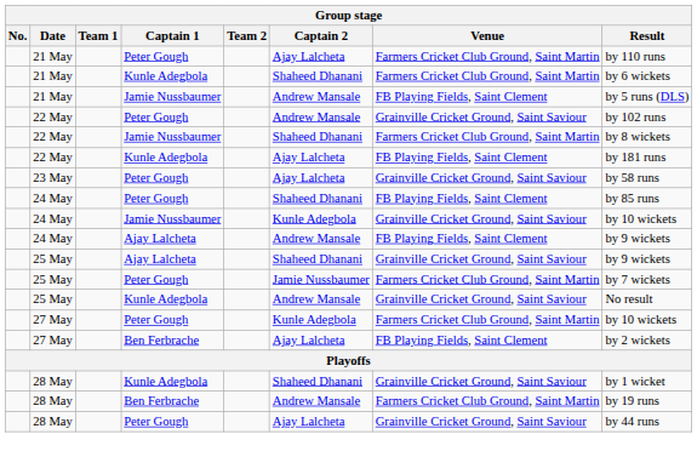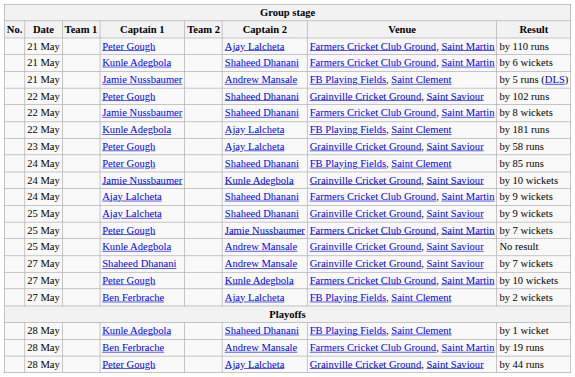 <table class="wikitable">
 <tr>
 <th colspan="8">Group stage</th>
 </tr>
 <tr>
 <th>No.</th>
 <th>Date</th>
 <th>Team 1</th>
 <th>Captain 1</th>
 <th>Team 2</th>
 <th>Captain 2</th>
 <th>Venue</th>
 <th>Result</th>
 </tr>
 <tr>
 <td></td>
 <td>21 May</td>
 <td></td>
 <td><a href='#'>Peter Gough</a></td>
 <td></td>
 <td><a href='#'>Ajay Lalcheta</a></td>
 <td><a href='#'>Farmers Cricket Club Ground</a>, <a href='#'>Saint Martin</a></td>
 <td> by 110 runs</td>
 </tr>
 <tr>
 <td></td>
 <td>21 May</td>
 <td></td>
 <td><a href='#'>Kunle Adegbola</a></td>
 <td></td>
 <td><a href='#'>Shaheed Dhanani</a></td>
 <td><a href='#'>Farmers Cricket Club Ground</a>, <a href='#'>Saint Martin</a></td>
 <td> by 6 wickets</td>
 </tr>
 <tr>
 <td></td>
 <td>21 May</td>
 <td></td>
 <td><a href='#'>Jamie Nussbaumer</a></td>
 <td></td>
 <td><a href='#'>Andrew Mansale</a></td>
 <td><a href='#'>FB Playing Fields</a>, <a href='#'>Saint Clement</a></td>
 <td> by 5 runs (<a href='#'>DLS</a>)</td>
 </tr>
 <tr>
 <td></td>
 <td>22 May</td>
 <td></td>
 <td><a href='#'>Peter Gough</a></td>
 <td></td>
-<td><a href='#'>Andrew Mansale</a></td>
+<td><a href='#'>Shaheed Dhanani</a></td>
 <td><a href='#'>Grainville Cricket Ground</a>, <a href='#'>Saint Saviour</a></td>
 <td> by 102 runs</td>
 </tr>
 <tr>
 <td></td>
 <td>22 May</td>
 <td></td>
 <td><a href='#'>Jamie Nussbaumer</a></td>
 <td></td>
 <td><a href='#'>Shaheed Dhanani</a></td>
 <td><a href='#'>Farmers Cricket Club Ground</a>, <a href='#'>Saint Martin</a></td>
 <td> by 8 wickets</td>
 </tr>
 <tr>
 <td></td>
 <td>22 May</td>
 <td></td>
 <td><a href='#'>Kunle Adegbola</a></td>
 <td></td>
 <td><a href='#'>Ajay Lalcheta</a></td>
 <td><a href='#'>FB Playing Fields</a>, <a href='#'>Saint Clement</a></td>
 <td> by 181 runs</td>
 </tr>
 <tr>
 <td></td>
 <td>23 May</td>
 <td></td>
 <td><a href='#'>Peter Gough</a></td>
 <td></td>
 <td><a href='#'>Ajay Lalcheta</a></td>
 <td><a href='#'>Grainville Cricket Ground</a>, <a href='#'>Saint Saviour</a></td>
 <td> by 58 runs</td>
 </tr>
 <tr>
 <td></td>
 <td>24 May</td>
 <td></td>
 <td><a href='#'>Peter Gough</a></td>
 <td></td>
 <td><a href='#'>Shaheed Dhanani</a></td>
 <td><a href='#'>FB Playing Fields</a>, <a href='#'>Saint Clement</a></td>
 <td> by 85 runs</td>
 </tr>
 <tr>
 <td></td>
 <td>24 May</td>
 <td></td>
 <td><a href='#'>Jamie Nussbaumer</a></td>
 <td></td>
 <td><a href='#'>Kunle Adegbola</a></td>
 <td><a href='#'>Grainville Cricket Ground</a>, <a href='#'>Saint Saviour</a></td>
 <td> by 10 wickets</td>
 </tr>
 <tr>
 <td></td>
 <td>24 May</td>
 <td></td>
 <td><a href='#'>Ajay Lalcheta</a></td>
 <td></td>
-<td><a href='#'>Andrew Mansale</a></td>
-<td><a href='#'>FB Playing Fields</a>, <a href='#'>Saint Clement</a></td>
+<td><a href='#'>Shaheed Dhanani</a></td>
+<td><a href='#'>Farmers Cricket Club Ground</a>, <a href='#'>Saint Martin</a></td>
 <td> by 9 wickets</td>
 </tr>
 <tr>
 <td></td>
 <td>25 May</td>
 <td></td>
 <td><a href='#'>Ajay Lalcheta</a></td>
 <td></td>
 <td><a href='#'>Shaheed Dhanani</a></td>
 <td><a href='#'>Grainville Cricket Ground</a>, <a href='#'>Saint Saviour</a></td>
 <td> by 9 wickets</td>
 </tr>
 <tr>
 <td></td>
 <td>25 May</td>
 <td></td>
 <td><a href='#'>Peter Gough</a></td>
 <td></td>
 <td><a href='#'>Jamie Nussbaumer</a></td>
 <td><a href='#'>Farmers Cricket Club Ground</a>, <a href='#'>Saint Martin</a></td>
 <td> by 7 wickets</td>
 </tr>
 <tr>
 <td></td>
 <td>25 May</td>
 <td></td>
 <td><a href='#'>Kunle Adegbola</a></td>
 <td></td>
 <td><a href='#'>Andrew Mansale</a></td>
 <td><a href='#'>Grainville Cricket Ground</a>, <a href='#'>Saint Saviour</a></td>
 <td>No result</td>
 </tr>
 <tr>
 <td></td>
 <td>27 May</td>
 <td></td>
+<td><a href='#'>Shaheed Dhanani</a></td>
+<td></td>
+<td><a href='#'>Andrew Mansale</a></td>
+<td><a href='#'>Grainville Cricket Ground</a>, <a href='#'>Saint Saviour</a></td>
+<td> by 7 wickets</td>
+</tr>
+<tr>
+<td></td>
+<td>27 May</td>
+<td></td>
 <td><a href='#'>Peter Gough</a></td>
 <td></td>
 <td><a href='#'>Kunle Adegbola</a></td>
 <td><a href='#'>Farmers Cricket Club Ground</a>, <a href='#'>Saint Martin</a></td>
 <td> by 10 wickets</td>
 </tr>
 <tr>
 <td></td>
 <td>27 May</td>
 <td></td>
 <td><a href='#'>Ben Ferbrache</a></td>
 <td></td>
 <td><a href='#'>Ajay Lalcheta</a></td>
 <td><a href='#'>FB Playing Fields</a>, <a href='#'>Saint Clement</a></td>
 <td> by 2 wickets</td>
 </tr>
 <tr>
 <th colspan="8">Playoffs</th>
 </tr>
 <tr>
 <td></td>
 <td>28 May</td>
 <td></td>
 <td><a href='#'>Kunle Adegbola</a></td>
 <td></td>
 <td><a href='#'>Shaheed Dhanani</a></td>
-<td><a href='#'>Grainville Cricket Ground</a>, <a href='#'>Saint Saviour</a></td>
+<td><a href='#'>FB Playing Fields</a>, <a href='#'>Saint Clement</a></td>
 <td> by 1 wicket</td>
 </tr>
 <tr>
 <td></td>
 <td>28 May</td>
 <td></td>
 <td><a href='#'>Ben Ferbrache</a></td>
 <td></td>
 <td><a href='#'>Andrew Mansale</a></td>
 <td><a href='#'>Farmers Cricket Club Ground</a>, <a href='#'>Saint Martin</a></td>
 <td> by 19 runs</td>
 </tr>
 <tr>
 <td></td>
 <td>28 May</td>
 <td></td>
 <td><a href='#'>Peter Gough</a></td>
 <td></td>
 <td><a href='#'>Ajay Lalcheta</a></td>
 <td><a href='#'>Grainville Cricket Ground</a>, <a href='#'>Saint Saviour</a></td>
 <td> by 44 runs</td>
 </tr>
 </table>
